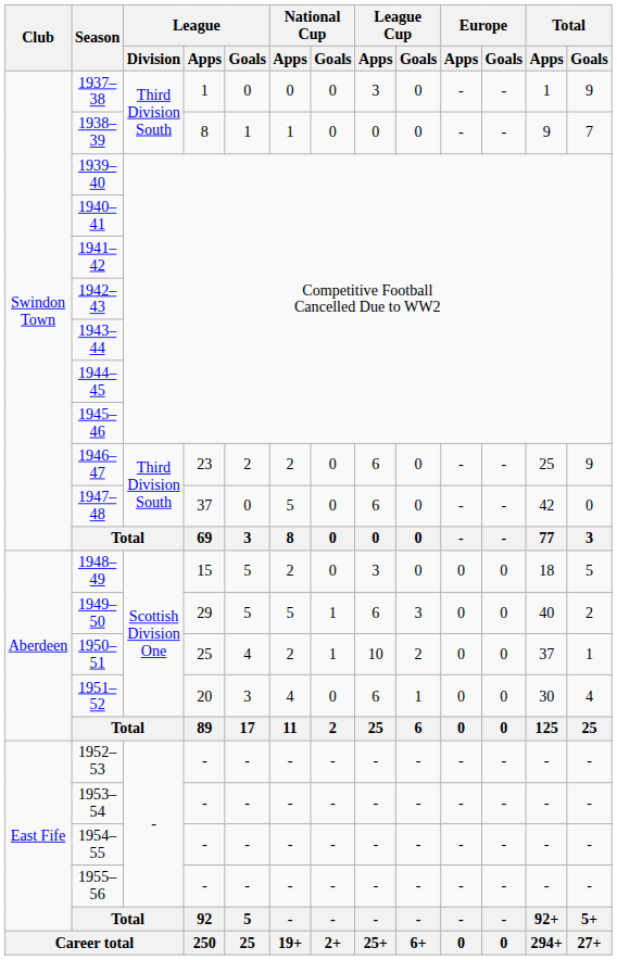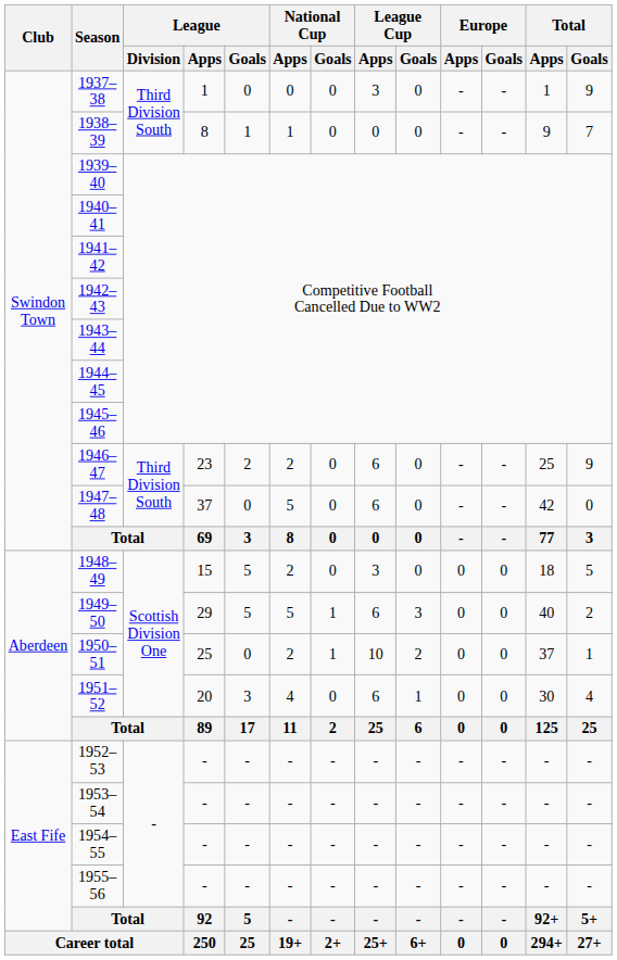 <table class="wikitable" style="text-align:center">
 <tr>
 <th rowspan="2">Club</th>
 <th rowspan="2">Season</th>
 <th colspan="3">League</th>
 <th colspan="2">National Cup</th>
 <th colspan="2">League Cup</th>
 <th colspan="2">Europe</th>
 <th colspan="2">Total</th>
 </tr>
 <tr>
 <th>Division</th>
 <th>Apps</th>
 <th>Goals</th>
 <th>Apps</th>
 <th>Goals</th>
 <th>Apps</th>
 <th>Goals</th>
 <th>Apps</th>
 <th>Goals</th>
 <th>Apps</th>
 <th>Goals</th>
 </tr>
 <tr>
 <td rowspan="12"><a href='#'>Swindon Town</a></td>
 <td><a href='#'>1937–38</a></td>
 <td rowspan="2"><a href='#'>Third Division South</a></td>
 <td>1</td>
 <td>0</td>
 <td>0</td>
 <td>0</td>
 <td>3</td>
 <td>0</td>
 <td>-</td>
 <td>-</td>
 <td>1</td>
 <td>9</td>
 </tr>
 <tr>
 <td><a href='#'>1938–39</a></td>
 <td>8</td>
 <td>1</td>
 <td>1</td>
 <td>0</td>
 <td>0</td>
 <td>0</td>
 <td>-</td>
 <td>-</td>
 <td>9</td>
 <td>7</td>
 </tr>
 <tr>
 <td><a href='#'>1939–40</a></td>
 <td colspan="11" rowspan="7">Competitive Football<br>Cancelled Due to WW2</td>
 </tr>
 <tr>
 <td><a href='#'>1940–41</a></td>
 </tr>
 <tr>
 <td><a href='#'>1941–42</a></td>
 </tr>
 <tr>
 <td><a href='#'>1942–43</a></td>
 </tr>
 <tr>
 <td><a href='#'>1943–44</a></td>
 </tr>
 <tr>
 <td><a href='#'>1944–45</a></td>
 </tr>
 <tr>
 <td><a href='#'>1945–46</a></td>
 </tr>
 <tr>
 <td><a href='#'>1946–47</a></td>
 <td rowspan="2"><a href='#'>Third Division South</a></td>
 <td>23</td>
 <td>2</td>
 <td>2</td>
 <td>0</td>
 <td>6</td>
 <td>0</td>
 <td>-</td>
 <td>-</td>
 <td>25</td>
 <td>9</td>
 </tr>
 <tr>
 <td><a href='#'>1947–48</a></td>
 <td>37</td>
 <td>0</td>
 <td>5</td>
 <td>0</td>
 <td>6</td>
 <td>0</td>
 <td>-</td>
 <td>-</td>
 <td>42</td>
 <td>0</td>
 </tr>
 <tr>
 <th colspan="2">Total</th>
 <th>69</th>
 <th>3</th>
 <th>8</th>
 <th>0</th>
 <th>0</th>
 <th>0</th>
 <th>-</th>
 <th>-</th>
 <th>77</th>
 <th>3</th>
 </tr>
 <tr>
 <td rowspan="5"><a href='#'>Aberdeen</a></td>
 <td><a href='#'>1948–49</a></td>
 <td rowspan="4"><a href='#'>Scottish Division One</a></td>
 <td>15</td>
 <td>5</td>
 <td>2</td>
 <td>0</td>
 <td>3</td>
 <td>0</td>
 <td>0</td>
 <td>0</td>
 <td>18</td>
 <td>5</td>
 </tr>
 <tr>
 <td><a href='#'>1949–50</a></td>
 <td>29</td>
 <td>5</td>
 <td>5</td>
 <td>1</td>
 <td>6</td>
 <td>3</td>
 <td>0</td>
 <td>0</td>
 <td>40</td>
 <td>2</td>
 </tr>
 <tr>
 <td><a href='#'>1950–51</a></td>
 <td>25</td>
-<td>4</td>
+<td>0</td>
 <td>2</td>
 <td>1</td>
 <td>10</td>
 <td>2</td>
 <td>0</td>
 <td>0</td>
 <td>37</td>
 <td>1</td>
 </tr>
 <tr>
 <td><a href='#'>1951–52</a></td>
 <td>20</td>
 <td>3</td>
 <td>4</td>
 <td>0</td>
 <td>6</td>
 <td>1</td>
 <td>0</td>
 <td>0</td>
 <td>30</td>
 <td>4</td>
 </tr>
 <tr>
 <th colspan="2">Total</th>
 <th>89</th>
 <th>17</th>
 <th>11</th>
 <th>2</th>
 <th>25</th>
 <th>6</th>
 <th>0</th>
 <th>0</th>
 <th>125</th>
 <th>25</th>
 </tr>
 <tr>
 <td rowspan="5"><a href='#'>East Fife</a></td>
 <td>1952–53</td>
 <td rowspan="4">-</td>
 <td>-</td>
 <td>-</td>
 <td>-</td>
 <td>-</td>
 <td>-</td>
 <td>-</td>
 <td>-</td>
 <td>-</td>
 <td>-</td>
 <td>-</td>
 </tr>
 <tr>
 <td>1953–54</td>
 <td>-</td>
 <td>-</td>
 <td>-</td>
 <td>-</td>
 <td>-</td>
 <td>-</td>
 <td>-</td>
 <td>-</td>
 <td>-</td>
 <td>-</td>
 </tr>
 <tr>
 <td>1954–55</td>
 <td>-</td>
 <td>-</td>
 <td>-</td>
 <td>-</td>
 <td>-</td>
 <td>-</td>
 <td>-</td>
 <td>-</td>
 <td>-</td>
 <td>-</td>
 </tr>
 <tr>
 <td>1955–56</td>
 <td>-</td>
 <td>-</td>
 <td>-</td>
 <td>-</td>
 <td>-</td>
 <td>-</td>
 <td>-</td>
 <td>-</td>
 <td>-</td>
 <td>-</td>
 </tr>
 <tr>
 <th colspan="2">Total</th>
 <th>92</th>
 <th>5</th>
 <th>-</th>
 <th>-</th>
 <th>-</th>
 <th>-</th>
 <th>-</th>
 <th>-</th>
 <th>92+</th>
 <th>5+</th>
 </tr>
 <tr>
 <th colspan="3">Career total</th>
 <th>250</th>
 <th>25</th>
 <th>19+</th>
 <th>2+</th>
 <th>25+</th>
 <th>6+</th>
 <th>0</th>
 <th>0</th>
 <th>294+</th>
 <th>27+</th>
 </tr>
 </table>
